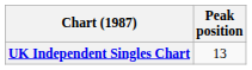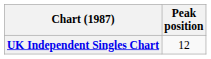 <table class="wikitable plainrowheaders" style="text-align:center">
 <tr>
 <th scope="col">Chart (1987)</th>
 <th scope="col">Peak<br>position</th>
 </tr>
 <tr>
 <th scope="row"><a href='#'>UK Independent Singles Chart</a></th>
-<td>13</td>
+<td>12</td>
 </tr>
 </table>
